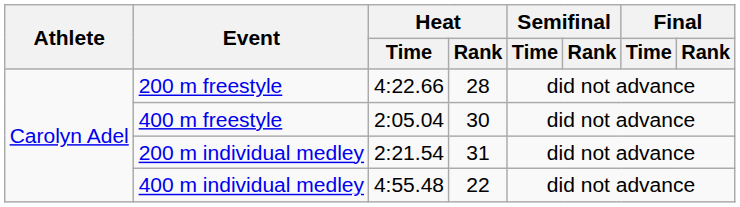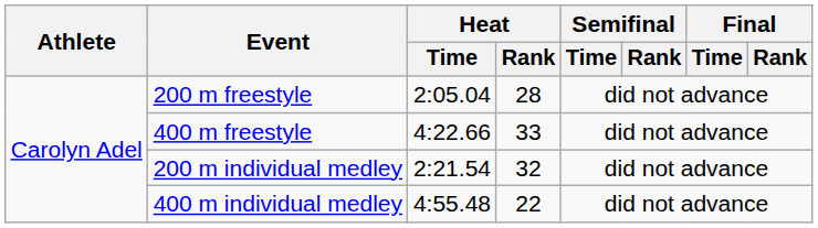 <table class=wikitable style="font-size:90%">
 <tr>
 <th rowspan="2">Athlete</th>
 <th rowspan="2">Event</th>
 <th colspan="2">Heat</th>
 <th colspan="2">Semifinal</th>
 <th colspan="2">Final</th>
 </tr>
 <tr style="font-size:95%">
 <th>Time</th>
 <th>Rank</th>
 <th>Time</th>
 <th>Rank</th>
 <th>Time</th>
 <th>Rank</th>
 </tr>
 <tr align=center>
 <td align=left rowspan=4><a href='#'>Carolyn Adel</a></td>
 <td align=left><a href='#'>200 m freestyle</a></td>
-<td>4:22.66</td>
+<td>2:05.04</td>
 <td>28</td>
 <td colspan=4>did not advance</td>
 </tr>
 <tr align=center>
 <td align=left><a href='#'>400 m freestyle</a></td>
-<td>2:05.04</td>
-<td>30</td>
+<td>4:22.66</td>
+<td>33</td>
 <td colspan=4>did not advance</td>
 </tr>
 <tr align=center>
 <td align=left><a href='#'>200 m individual medley</a></td>
 <td>2:21.54</td>
-<td>31</td>
+<td>32</td>
 <td colspan=4>did not advance</td>
 </tr>
 <tr align=center>
 <td align=left><a href='#'>400 m individual medley</a></td>
 <td>4:55.48</td>
 <td>22</td>
 <td colspan=4>did not advance</td>
 </tr>
 </table>
